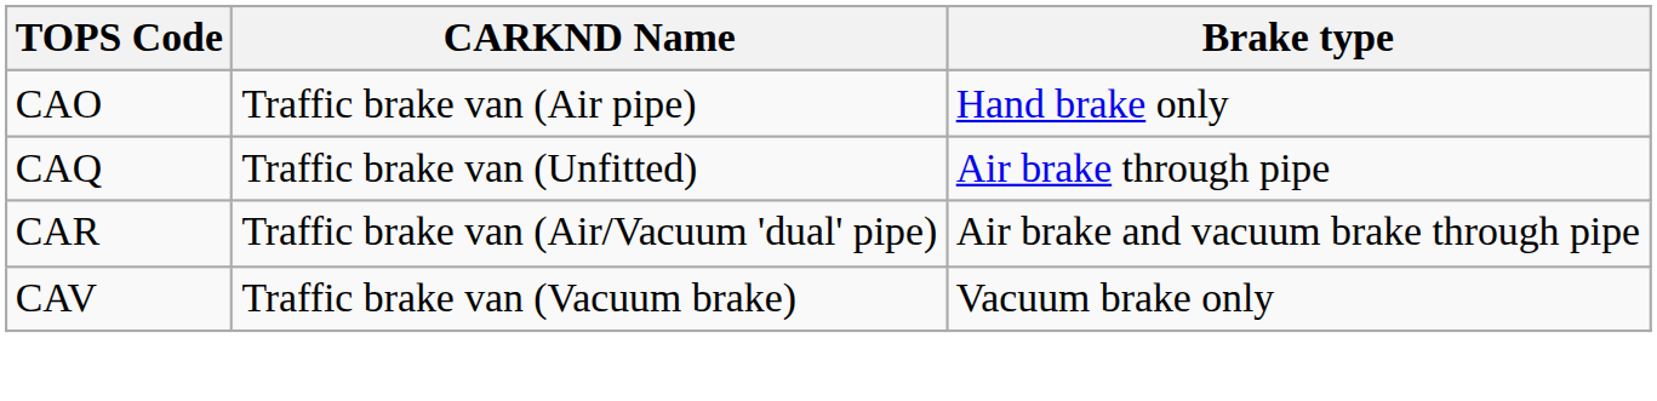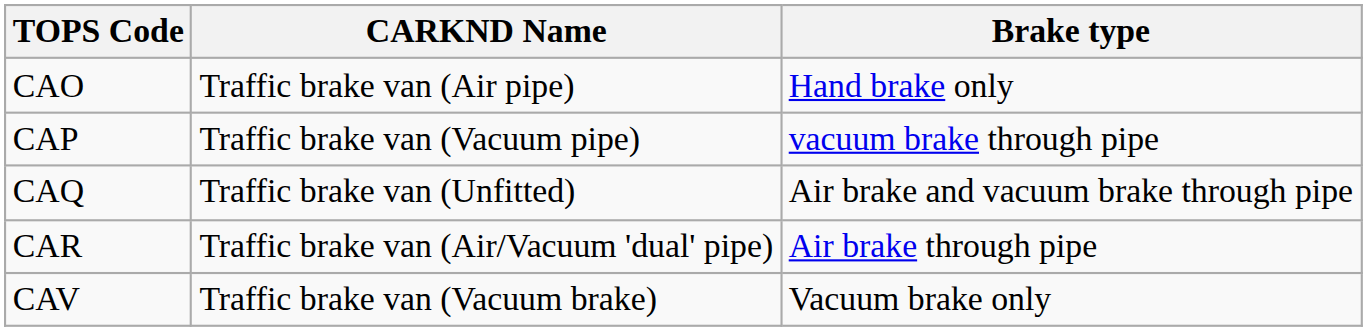 <table class="wikitable">
 <tr>
 <th>TOPS Code</th>
 <th>CARKND Name</th>
 <th>Brake type </th>
 </tr>
 <tr>
 <td>CAO</td>
 <td>Traffic brake van (Air pipe)</td>
 <td><a href='#'>Hand brake</a> only</td>
 </tr>
 <tr>
+<td>CAP</td>
+<td>Traffic brake van (Vacuum pipe)</td>
+<td><a href='#'>vacuum brake</a> through pipe </td>
+</tr>
+<tr>
 <td>CAQ</td>
 <td>Traffic brake van (Unfitted)</td>
-<td><a href='#'>Air brake</a> through pipe </td>
+<td>Air brake and vacuum brake through pipe </td>
 </tr>
 <tr>
 <td>CAR</td>
 <td>Traffic brake van (Air/Vacuum 'dual' pipe)</td>
-<td>Air brake and vacuum brake through pipe </td>
+<td><a href='#'>Air brake</a> through pipe </td>
 </tr>
 <tr>
 <td>CAV</td>
 <td>Traffic brake van (Vacuum brake)</td>
 <td>Vacuum brake only</td>
 </tr>
 </table>
